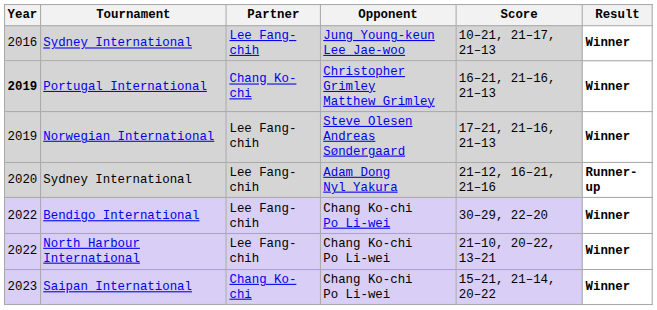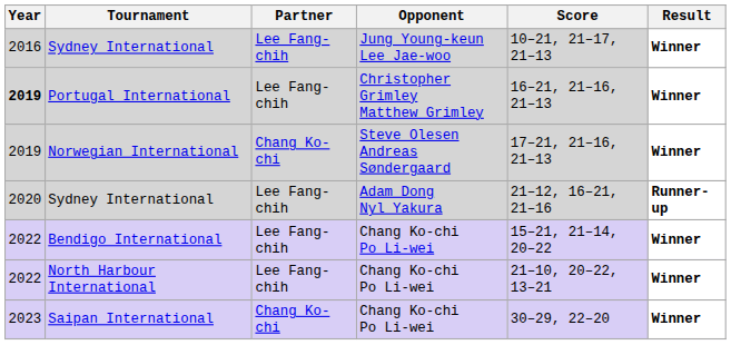 <table class="sortable wikitable" style="font-size: 90%;">
 <tr>
 <th>Year</th>
 <th>Tournament</th>
 <th>Partner</th>
 <th>Opponent</th>
 <th>Score</th>
 <th>Result</th>
 </tr>
 <tr style="background:#D5D5D5">
 <td align="center">2016</td>
 <td align="left"><a href='#'>Sydney International</a></td>
 <td align="left"> <a href='#'>Lee Fang-chih</a></td>
 <td align="left"> <a href='#'>Jung Young-keun</a><br> <a href='#'>Lee Jae-woo</a></td>
 <td align="left">10–21, 21–17, 21–13</td>
 <td style="text-align:left; background:white"> <strong>Winner</strong></td>
 </tr>
 <tr style="background:#D5D5D5">
 <td align="center"><strong>2019</strong></td>
 <td align="left"><a href='#'>Portugal International</a></td>
-<td align="left"> <a href='#'>Chang Ko-chi</a></td>
+<td align="left"> Lee Fang-chih</td>
 <td align="left"> <a href='#'>Christopher Grimley</a><br> <a href='#'>Matthew Grimley</a></td>
 <td align="left">16–21, 21–16, 21–13</td>
 <td style="text-align:left; background:white"> <strong>Winner</strong></td>
 </tr>
 <tr style="background:#D5D5D5">
 <td align="center">2019</td>
 <td align="left"><a href='#'>Norwegian International</a></td>
-<td align="left"> Lee Fang-chih</td>
+<td align="left"> <a href='#'>Chang Ko-chi</a></td>
 <td align="left"> <a href='#'>Steve Olesen</a><br> <a href='#'>Andreas Søndergaard</a></td>
 <td align="left">17–21, 21–16, 21–13</td>
 <td style="text-align:left; background:white"> <strong>Winner</strong></td>
 </tr>
 <tr style="background:#D5D5D5">
 <td align="center">2020</td>
 <td align="left">Sydney International</td>
 <td align="left"> Lee Fang-chih</td>
 <td align="left"> <a href='#'>Adam Dong</a><br> <a href='#'>Nyl Yakura</a></td>
 <td align="left">21–12, 16–21, 21–16</td>
 <td style="text-align:left; background:white"> <strong>Runner-up</strong></td>
 </tr>
 <tr style="background:#D8CEF6">
 <td align="center">2022</td>
 <td align="left"><a href='#'>Bendigo International</a></td>
 <td align="left"> Lee Fang-chih</td>
 <td align="left"> Chang Ko-chi<br> <a href='#'>Po Li-wei</a></td>
-<td align="left">30–29, 22–20</td>
+<td align="left">15–21, 21–14, 20–22</td>
 <td style="text-align:left; background:white"> <strong>Winner</strong></td>
 </tr>
 <tr style="background:#D8CEF6">
 <td align="center">2022</td>
 <td align="left"><a href='#'>North Harbour International</a></td>
 <td align="left"> Lee Fang-chih</td>
 <td align="left"> Chang Ko-chi<br> Po Li-wei</td>
 <td align="left">21–10, 20–22, 13–21</td>
 <td style="text-align:left; background:white"> <strong>Winner</strong></td>
 </tr>
 <tr style="background:#D8CEF6">
 <td align="center">2023</td>
 <td align="left"><a href='#'>Saipan International</a></td>
 <td align="left"> <a href='#'>Chang Ko-chi</a></td>
 <td align="left"> Chang Ko-chi<br> Po Li-wei</td>
-<td align="left">15–21, 21–14, 20–22</td>
+<td align="left">30–29, 22–20</td>
 <td style="text-align:left; background:white"> <strong>Winner</strong></td>
 </tr>
 </table>
